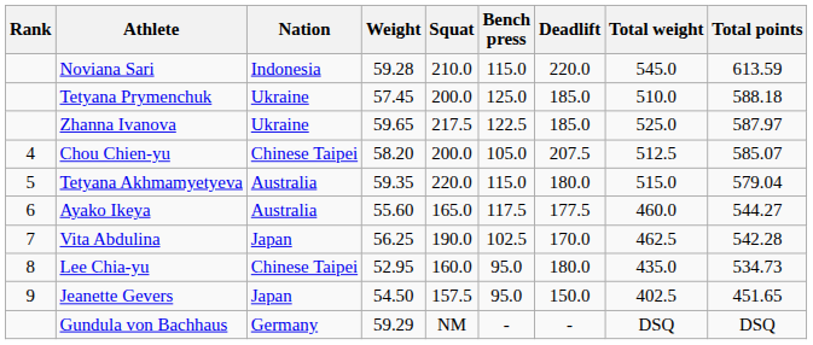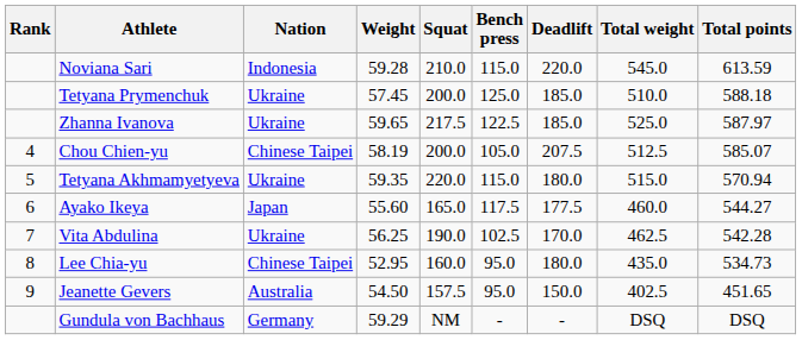 <table class="wikitable sortable" style="text-align:center">
 <tr>
 <th>Rank</th>
 <th>Athlete</th>
 <th>Nation</th>
 <th>Weight</th>
 <th>Squat</th>
 <th>Bench<br>press</th>
 <th>Deadlift</th>
 <th>Total weight</th>
 <th>Total points</th>
 </tr>
 <tr>
 <td></td>
 <td align=left><a href='#'>Noviana Sari</a></td>
 <td align=left> <a href='#'>Indonesia</a></td>
 <td>59.28</td>
 <td>210.0</td>
 <td>115.0</td>
 <td>220.0</td>
 <td>545.0</td>
 <td>613.59</td>
 </tr>
 <tr>
 <td></td>
 <td align=left><a href='#'>Tetyana Prymenchuk</a></td>
 <td align=left> <a href='#'>Ukraine</a></td>
 <td>57.45</td>
 <td>200.0</td>
 <td>125.0</td>
 <td>185.0</td>
 <td>510.0</td>
 <td>588.18</td>
 </tr>
 <tr>
 <td></td>
 <td align=left><a href='#'>Zhanna Ivanova</a></td>
 <td align=left> <a href='#'>Ukraine</a></td>
 <td>59.65</td>
 <td>217.5</td>
 <td>122.5</td>
 <td>185.0</td>
 <td>525.0</td>
 <td>587.97</td>
 </tr>
 <tr>
 <td>4</td>
 <td align=left><a href='#'>Chou Chien-yu</a></td>
 <td align=left> <a href='#'>Chinese Taipei</a></td>
-<td>58.20</td>
+<td>58.19</td>
 <td>200.0</td>
 <td>105.0</td>
 <td>207.5</td>
 <td>512.5</td>
 <td>585.07</td>
 </tr>
 <tr>
 <td>5</td>
 <td align=left><a href='#'>Tetyana Akhmamyetyeva</a></td>
-<td align=left> <a href='#'>Australia</a></td>
+<td align=left> <a href='#'>Ukraine</a></td>
 <td>59.35</td>
 <td>220.0</td>
 <td>115.0</td>
 <td>180.0</td>
 <td>515.0</td>
-<td>579.04</td>
+<td>570.94</td>
 </tr>
 <tr>
 <td>6</td>
 <td align=left><a href='#'>Ayako Ikeya</a></td>
-<td align=left> <a href='#'>Australia</a></td>
+<td align=left> <a href='#'>Japan</a></td>
 <td>55.60</td>
 <td>165.0</td>
 <td>117.5</td>
 <td>177.5</td>
 <td>460.0</td>
 <td>544.27</td>
 </tr>
 <tr>
 <td>7</td>
 <td align=left><a href='#'>Vita Abdulina</a></td>
-<td align=left> <a href='#'>Japan</a></td>
+<td align=left> <a href='#'>Ukraine</a></td>
 <td>56.25</td>
 <td>190.0</td>
 <td>102.5</td>
 <td>170.0</td>
 <td>462.5</td>
 <td>542.28</td>
 </tr>
 <tr>
 <td>8</td>
 <td align=left><a href='#'>Lee Chia-yu</a></td>
 <td align=left> <a href='#'>Chinese Taipei</a></td>
 <td>52.95</td>
 <td>160.0</td>
 <td>95.0</td>
 <td>180.0</td>
 <td>435.0</td>
 <td>534.73</td>
 </tr>
 <tr>
 <td>9</td>
 <td align=left><a href='#'>Jeanette Gevers</a></td>
-<td align=left> <a href='#'>Japan</a></td>
+<td align=left> <a href='#'>Australia</a></td>
 <td>54.50</td>
 <td>157.5</td>
 <td>95.0</td>
 <td>150.0</td>
 <td>402.5</td>
 <td>451.65</td>
 </tr>
 <tr>
 <td></td>
 <td align=left><a href='#'>Gundula von Bachhaus</a></td>
 <td align=left> <a href='#'>Germany</a></td>
 <td>59.29</td>
 <td>NM</td>
 <td>-</td>
 <td>-</td>
 <td>DSQ</td>
 <td>DSQ</td>
 </tr>
 </table>
